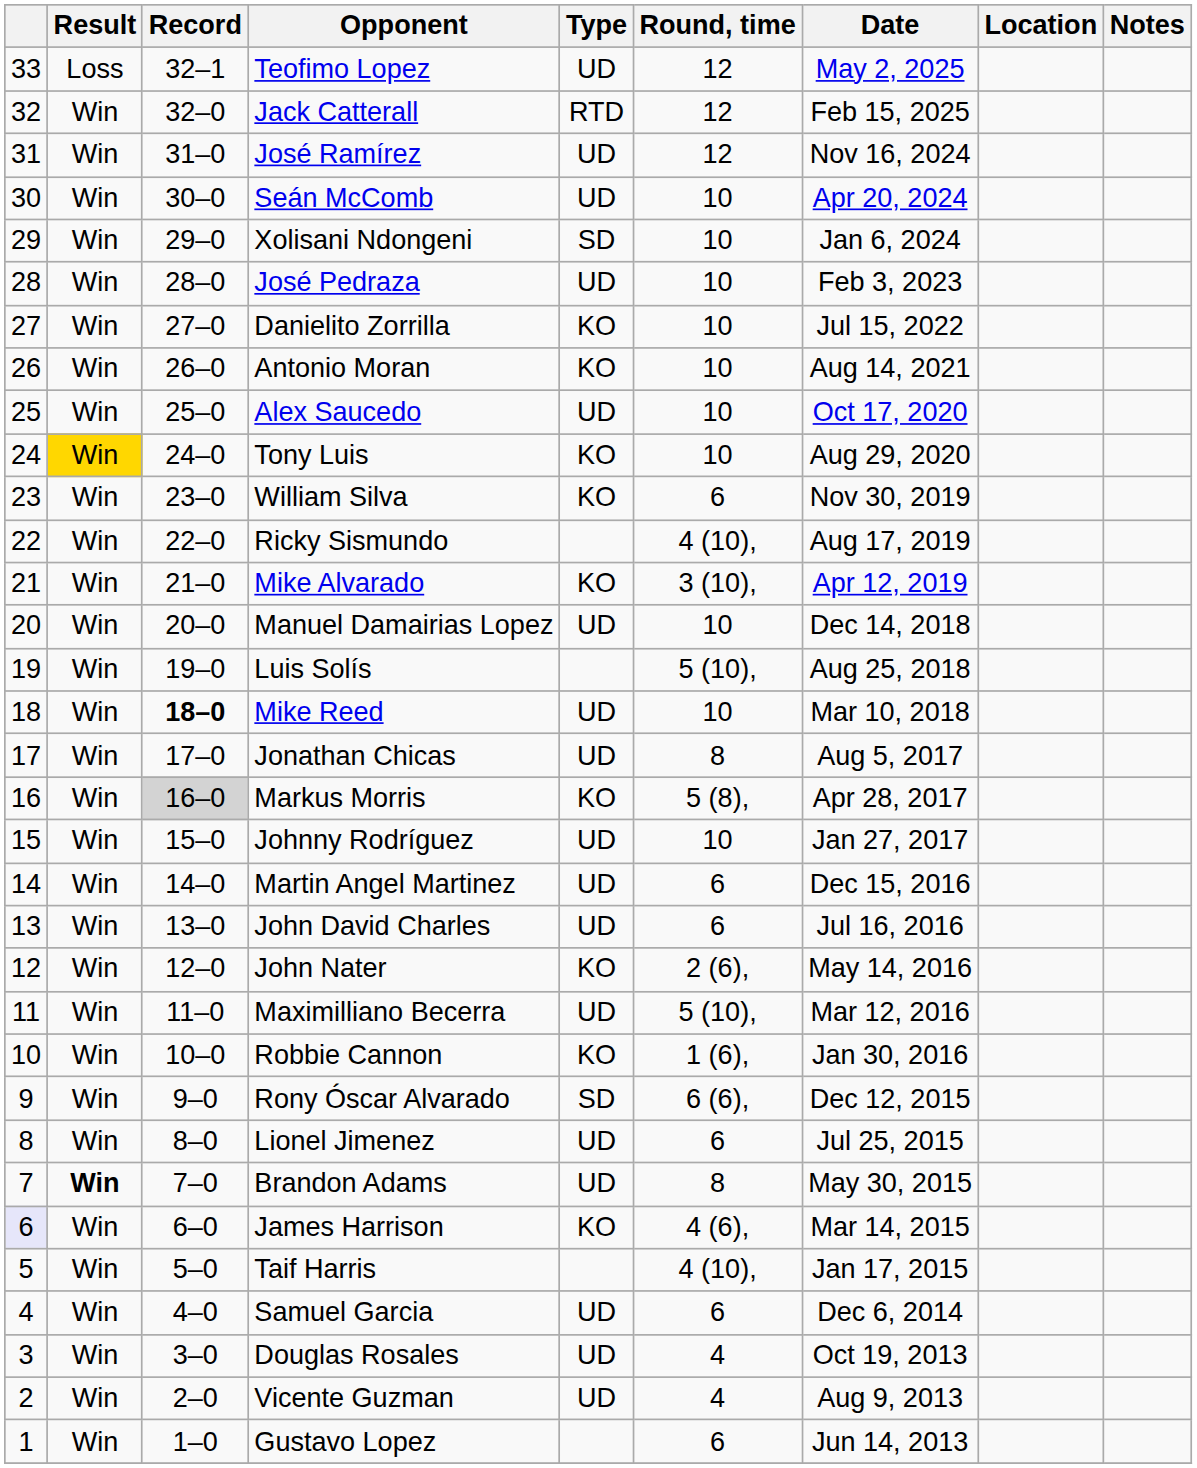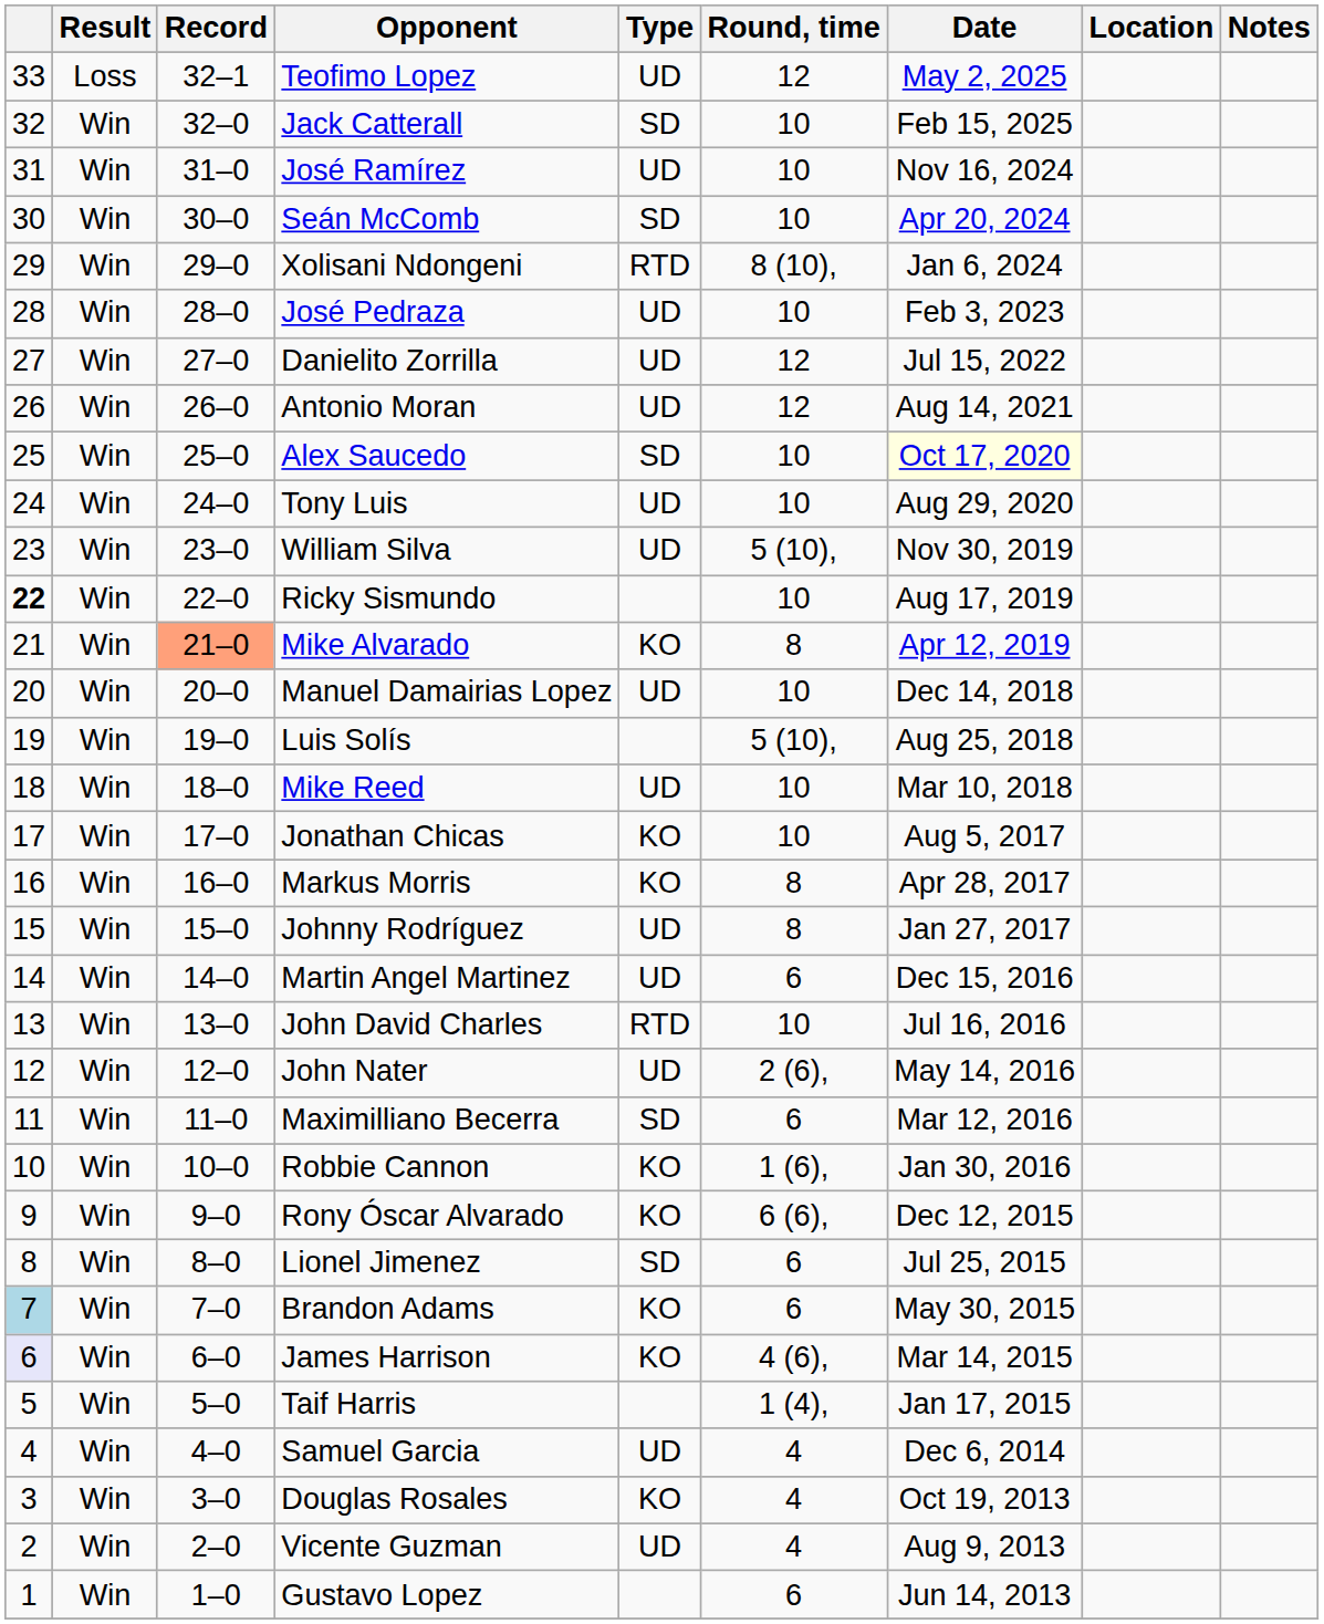 <table class="wikitable" style="text-align:center">
 <tr>
 <th></th>
 <th>Result</th>
 <th>Record</th>
 <th>Opponent</th>
 <th>Type</th>
 <th>Round, time</th>
 <th>Date</th>
 <th>Location</th>
 <th>Notes</th>
 </tr>
 <tr>
 <td>33</td>
 <td>Loss</td>
 <td>32–1</td>
 <td style="text-align:left;"><a href='#'>Teofimo Lopez</a></td>
 <td>UD</td>
 <td>12</td>
 <td><a href='#'>May 2, 2025</a></td>
 <td style="text-align:left;"></td>
 <td style="text-align:left;"></td>
 </tr>
 <tr>
 <td>32</td>
 <td>Win</td>
 <td>32–0</td>
 <td align=left><a href='#'>Jack Catterall</a></td>
-<td>RTD</td>
-<td>12</td>
+<td>SD</td>
+<td>10</td>
 <td>Feb 15, 2025</td>
 <td align=left></td>
 <td align=left></td>
 </tr>
 <tr>
 <td>31</td>
 <td>Win</td>
 <td>31–0</td>
 <td style="text-align:left;"><a href='#'>José Ramírez</a></td>
 <td>UD</td>
-<td>12</td>
+<td>10</td>
 <td>Nov 16, 2024</td>
 <td style="text-align:left;"></td>
 <td></td>
 </tr>
 <tr>
 <td>30</td>
 <td>Win</td>
 <td>30–0</td>
 <td style="text-align:left;"><a href='#'>Seán McComb</a></td>
-<td>UD</td>
+<td>SD</td>
 <td>10</td>
 <td><a href='#'>Apr 20, 2024</a></td>
 <td style="text-align:left;"></td>
 <td align=left></td>
 </tr>
 <tr>
 <td>29</td>
 <td> Win</td>
 <td>29–0</td>
 <td style="text-align:left;">Xolisani Ndongeni</td>
-<td>SD</td>
-<td>10</td>
+<td>RTD</td>
+<td>8 (10), </td>
 <td>Jan 6, 2024</td>
 <td style="text-align:left;"></td>
 <td></td>
 </tr>
 <tr>
 <td>28</td>
 <td>Win</td>
 <td>28–0</td>
 <td style="text-align:left;"><a href='#'>José Pedraza</a></td>
 <td>UD</td>
 <td>10</td>
 <td>Feb 3, 2023</td>
 <td style="text-align:left;"></td>
 <td align=left></td>
 </tr>
 <tr>
 <td>27</td>
 <td>Win</td>
 <td>27–0</td>
 <td style="text-align:left;">Danielito Zorrilla</td>
-<td>KO</td>
-<td>10</td>
+<td>UD</td>
+<td>12</td>
 <td>Jul 15, 2022</td>
 <td style="text-align:left;"></td>
 <td align=left></td>
 </tr>
 <tr>
 <td>26</td>
 <td>Win</td>
 <td>26–0</td>
 <td style="text-align:left;">Antonio Moran</td>
-<td>KO</td>
-<td>10</td>
+<td>UD</td>
+<td>12</td>
 <td>Aug 14, 2021</td>
 <td style="text-align:left;"></td>
 <td align=left></td>
 </tr>
 <tr>
 <td>25</td>
 <td>Win</td>
 <td>25–0</td>
 <td align=left><a href='#'>Alex Saucedo</a></td>
-<td>UD</td>
+<td>SD</td>
 <td>10</td>
-<td><a href='#'>Oct 17, 2020</a></td>
+<td style="background: lightyellow;"><a href='#'>Oct 17, 2020</a></td>
 <td align=left></td>
 <td align=left></td>
 </tr>
 <tr>
 <td>24</td>
-<td style="background: gold;">Win</td>
+<td>Win</td>
 <td>24–0</td>
 <td align=left>Tony Luis</td>
-<td>KO</td>
+<td>UD</td>
 <td>10</td>
 <td>Aug 29, 2020</td>
 <td align=left></td>
 <td></td>
 </tr>
 <tr>
 <td>23</td>
 <td>Win</td>
 <td>23–0</td>
 <td align=left>William Silva</td>
-<td>KO</td>
-<td>6</td>
+<td>UD</td>
+<td>5 (10), </td>
 <td>Nov 30, 2019</td>
 <td align=left></td>
 <td align=left></td>
 </tr>
 <tr>
-<td>22</td>
+<td><strong>22</strong></td>
 <td>Win</td>
 <td>22–0</td>
 <td align=left>Ricky Sismundo</td>
 <td></td>
-<td>4 (10), </td>
+<td>10</td>
 <td>Aug 17, 2019</td>
 <td align=left></td>
 <td></td>
 </tr>
 <tr>
 <td>21</td>
 <td>Win</td>
-<td>21–0</td>
+<td style="background: lightsalmon;">21–0</td>
 <td align=left><a href='#'>Mike Alvarado</a></td>
 <td>KO</td>
-<td>3 (10), </td>
+<td>8</td>
 <td><a href='#'>Apr 12, 2019</a></td>
 <td align=left></td>
 <td align=left></td>
 </tr>
 <tr>
 <td>20</td>
 <td>Win</td>
 <td>20–0</td>
 <td align=left>Manuel Damairias Lopez</td>
 <td>UD</td>
 <td>10</td>
 <td>Dec 14, 2018</td>
 <td align=left></td>
 <td align=left></td>
 </tr>
 <tr>
 <td>19</td>
 <td>Win</td>
 <td>19–0</td>
 <td align=left>Luis Solís</td>
 <td></td>
 <td>5 (10), </td>
 <td>Aug 25, 2018</td>
 <td align=left></td>
 <td></td>
 </tr>
 <tr>
 <td>18</td>
 <td>Win</td>
-<td><strong>18–0</strong></td>
+<td>18–0</td>
 <td align=left><a href='#'>Mike Reed</a></td>
 <td>UD</td>
 <td>10</td>
 <td>Mar 10, 2018</td>
 <td align=left></td>
 <td></td>
 </tr>
 <tr>
 <td>17</td>
 <td>Win</td>
 <td>17–0</td>
 <td align=left>Jonathan Chicas</td>
-<td>UD</td>
-<td>8</td>
+<td>KO</td>
+<td>10</td>
 <td>Aug 5, 2017</td>
 <td align=left></td>
 <td></td>
 </tr>
 <tr>
 <td>16</td>
 <td>Win</td>
-<td style="background: lightgrey;">16–0</td>
+<td>16–0</td>
 <td align=left>Markus Morris</td>
 <td>KO</td>
-<td>5 (8), </td>
+<td>8</td>
 <td>Apr 28, 2017</td>
 <td align=left></td>
 <td></td>
 </tr>
 <tr>
 <td>15</td>
 <td>Win</td>
 <td>15–0</td>
 <td align=left>Johnny Rodríguez</td>
 <td>UD</td>
-<td>10</td>
+<td>8</td>
 <td>Jan 27, 2017</td>
 <td align=left></td>
 <td></td>
 </tr>
 <tr>
 <td>14</td>
 <td>Win</td>
 <td>14–0</td>
 <td align=left>Martin Angel Martinez</td>
 <td>UD</td>
 <td>6</td>
 <td>Dec 15, 2016</td>
 <td align=left></td>
 <td></td>
 </tr>
 <tr>
 <td>13</td>
 <td>Win</td>
 <td>13–0</td>
 <td align=left>John David Charles</td>
-<td>UD</td>
-<td>6</td>
+<td>RTD</td>
+<td>10</td>
 <td>Jul 16, 2016</td>
 <td align=left></td>
 <td></td>
 </tr>
 <tr>
 <td>12</td>
 <td>Win</td>
 <td>12–0</td>
 <td align=left>John Nater</td>
-<td>KO</td>
+<td>UD</td>
 <td>2 (6), </td>
 <td>May 14, 2016</td>
 <td align=left></td>
 <td></td>
 </tr>
 <tr>
 <td>11</td>
 <td>Win</td>
 <td>11–0</td>
 <td align=left>Maximilliano Becerra</td>
-<td>UD</td>
-<td>5 (10), </td>
+<td>SD</td>
+<td>6</td>
 <td>Mar 12, 2016</td>
 <td align=left></td>
 <td></td>
 </tr>
 <tr>
 <td>10</td>
 <td>Win</td>
 <td>10–0</td>
 <td align=left>Robbie Cannon</td>
 <td>KO</td>
 <td>1 (6), </td>
 <td>Jan 30, 2016</td>
 <td align=left></td>
 <td></td>
 </tr>
 <tr>
 <td>9</td>
 <td>Win</td>
 <td>9–0</td>
 <td align=left>Rony Óscar Alvarado</td>
-<td>SD</td>
+<td>KO</td>
 <td>6 (6), </td>
 <td>Dec 12, 2015</td>
 <td align=left></td>
 <td></td>
 </tr>
 <tr>
 <td>8</td>
 <td>Win</td>
 <td>8–0</td>
 <td align=left>Lionel Jimenez</td>
-<td>UD</td>
+<td>SD</td>
 <td>6</td>
 <td>Jul 25, 2015</td>
 <td align=left></td>
 <td></td>
 </tr>
 <tr>
-<td>7</td>
-<td><strong>Win</strong></td>
+<td style="background: lightblue;">7</td>
+<td>Win</td>
 <td>7–0</td>
 <td align=left>Brandon Adams</td>
-<td>UD</td>
-<td>8</td>
+<td>KO</td>
+<td>6</td>
 <td>May 30, 2015</td>
 <td align=left></td>
 <td></td>
 </tr>
 <tr>
 <td style="background: lavender;">6</td>
 <td>Win</td>
 <td>6–0</td>
 <td align=left>James Harrison</td>
 <td>KO</td>
 <td>4 (6), </td>
 <td>Mar 14, 2015</td>
 <td align=left></td>
 <td></td>
 </tr>
 <tr>
 <td>5</td>
 <td>Win</td>
 <td>5–0</td>
 <td align=left>Taif Harris</td>
 <td></td>
-<td>4 (10), </td>
+<td>1 (4), </td>
 <td>Jan 17, 2015</td>
 <td align=left></td>
 <td></td>
 </tr>
 <tr>
 <td>4</td>
 <td>Win</td>
 <td>4–0</td>
 <td align=left>Samuel Garcia</td>
 <td>UD</td>
-<td>6</td>
+<td>4</td>
 <td>Dec 6, 2014</td>
 <td align=left></td>
 <td></td>
 </tr>
 <tr>
 <td>3</td>
 <td>Win</td>
 <td>3–0</td>
 <td align=left>Douglas Rosales</td>
-<td>UD</td>
+<td>KO</td>
 <td>4</td>
 <td>Oct 19, 2013</td>
 <td align=left></td>
 <td></td>
 </tr>
 <tr>
 <td>2</td>
 <td>Win</td>
 <td>2–0</td>
 <td align=left>Vicente Guzman</td>
 <td>UD</td>
 <td>4</td>
 <td>Aug 9, 2013</td>
 <td align=left></td>
 <td></td>
 </tr>
 <tr>
 <td>1</td>
 <td>Win</td>
 <td>1–0</td>
 <td align=left>Gustavo Lopez</td>
 <td></td>
 <td>6</td>
 <td>Jun 14, 2013</td>
 <td align=left></td>
 <td></td>
 </tr>
 <tr>
 </tr>
 </table>
